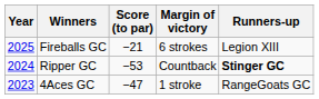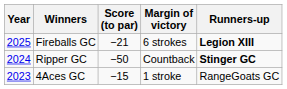 <table class="wikitable" style="font-size:95%">
 <tr>
 <th>Year</th>
 <th>Winners</th>
 <th>Score<br>(to par)</th>
 <th>Margin of<br>victory</th>
 <th colspan=2>Runners-up</th>
 </tr>
 <tr>
 <td><a href='#'>2025</a></td>
 <td>Fireballs GC</td>
 <td align=center>−21</td>
 <td>6 strokes</td>
-<td>Legion XIII</td>
+<td><strong>Legion XIII</strong></td>
 </tr>
 <tr>
 <td><a href='#'>2024</a></td>
 <td>Ripper GC</td>
-<td align=center>−53</td>
+<td align=center>−50</td>
 <td>Countback</td>
 <td><strong>Stinger GC</strong></td>
 </tr>
 <tr>
 <td><a href='#'>2023</a></td>
 <td>4Aces GC</td>
-<td align=center>−47</td>
+<td align=center>−15</td>
 <td>1 stroke</td>
 <td>RangeGoats GC</td>
 </tr>
 </table>
